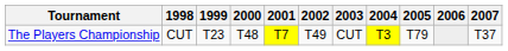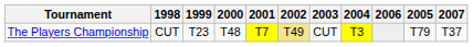 <table class="wikitable" style="font-size:95%;text-align:center;">
 <tr>
 <th>Tournament</th>
 <th>1998</th>
 <th>1999</th>
 <th>2000</th>
 <th>2001</th>
 <th>2002</th>
 <th>2003</th>
 <th>2004</th>
+<th>2006</th>
 <th>2005</th>
-<th>2006</th>
 <th>2007</th>
 </tr>
 <tr>
 <td align=left><a href='#'>The Players Championship</a></td>
 <td>CUT</td>
 <td>T23</td>
 <td>T48</td>
 <td style="background:yellow;">T7</td>
-<td>T49</td>
+<td style="background: khaki;">T49</td>
 <td>CUT</td>
 <td style="background:yellow;">T3</td>
+<td style="background:#eeeeee;"></td>
 <td>T79</td>
-<td style="background:#eeeeee;"></td>
 <td>T37</td>
 </tr>
 </table>
